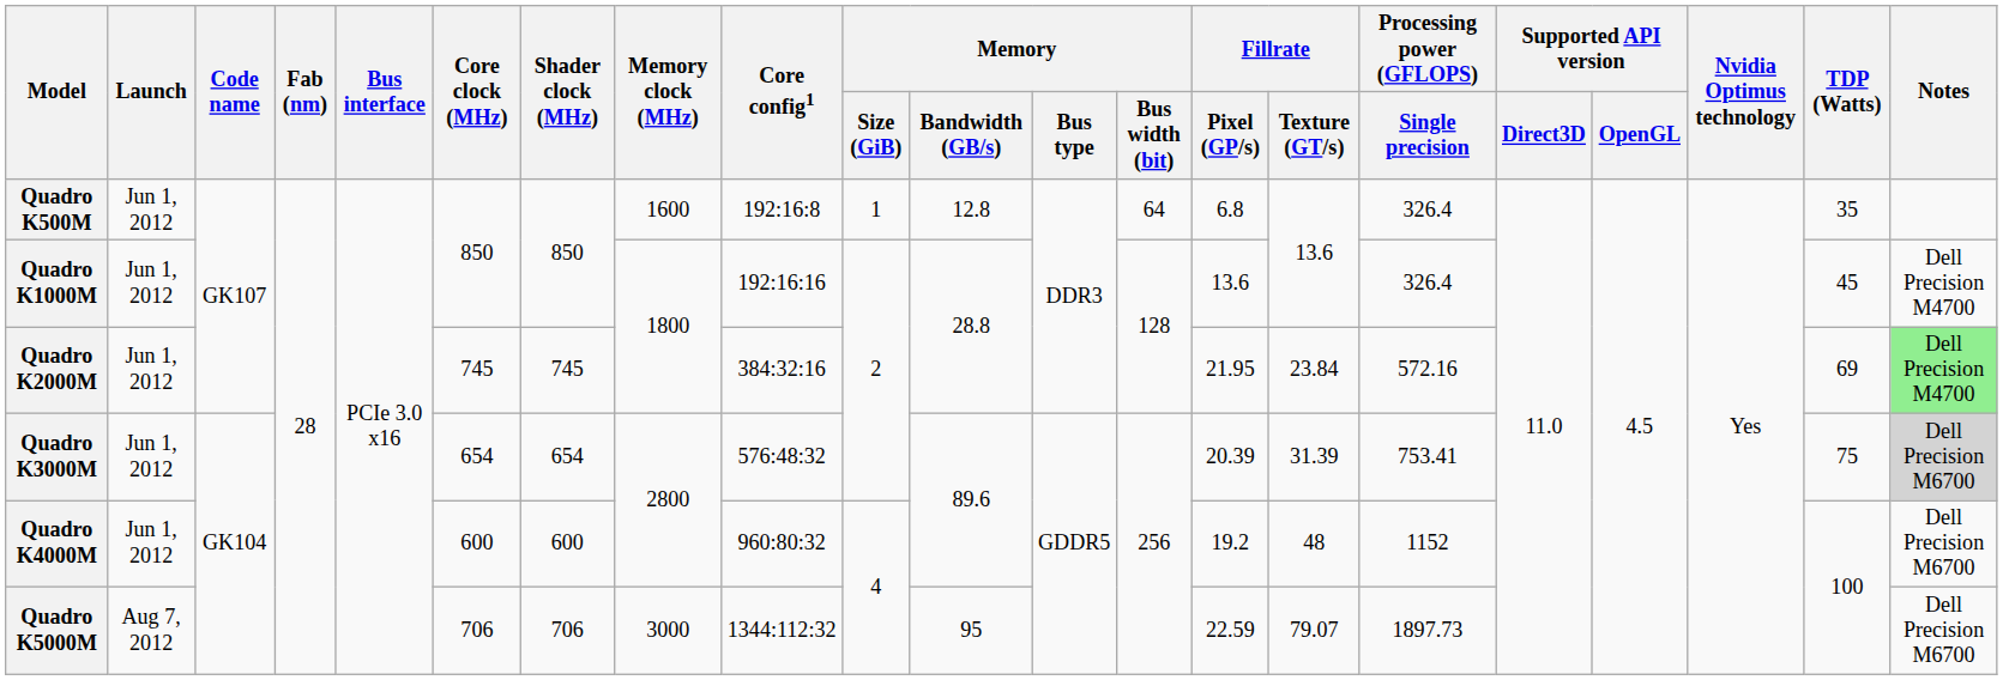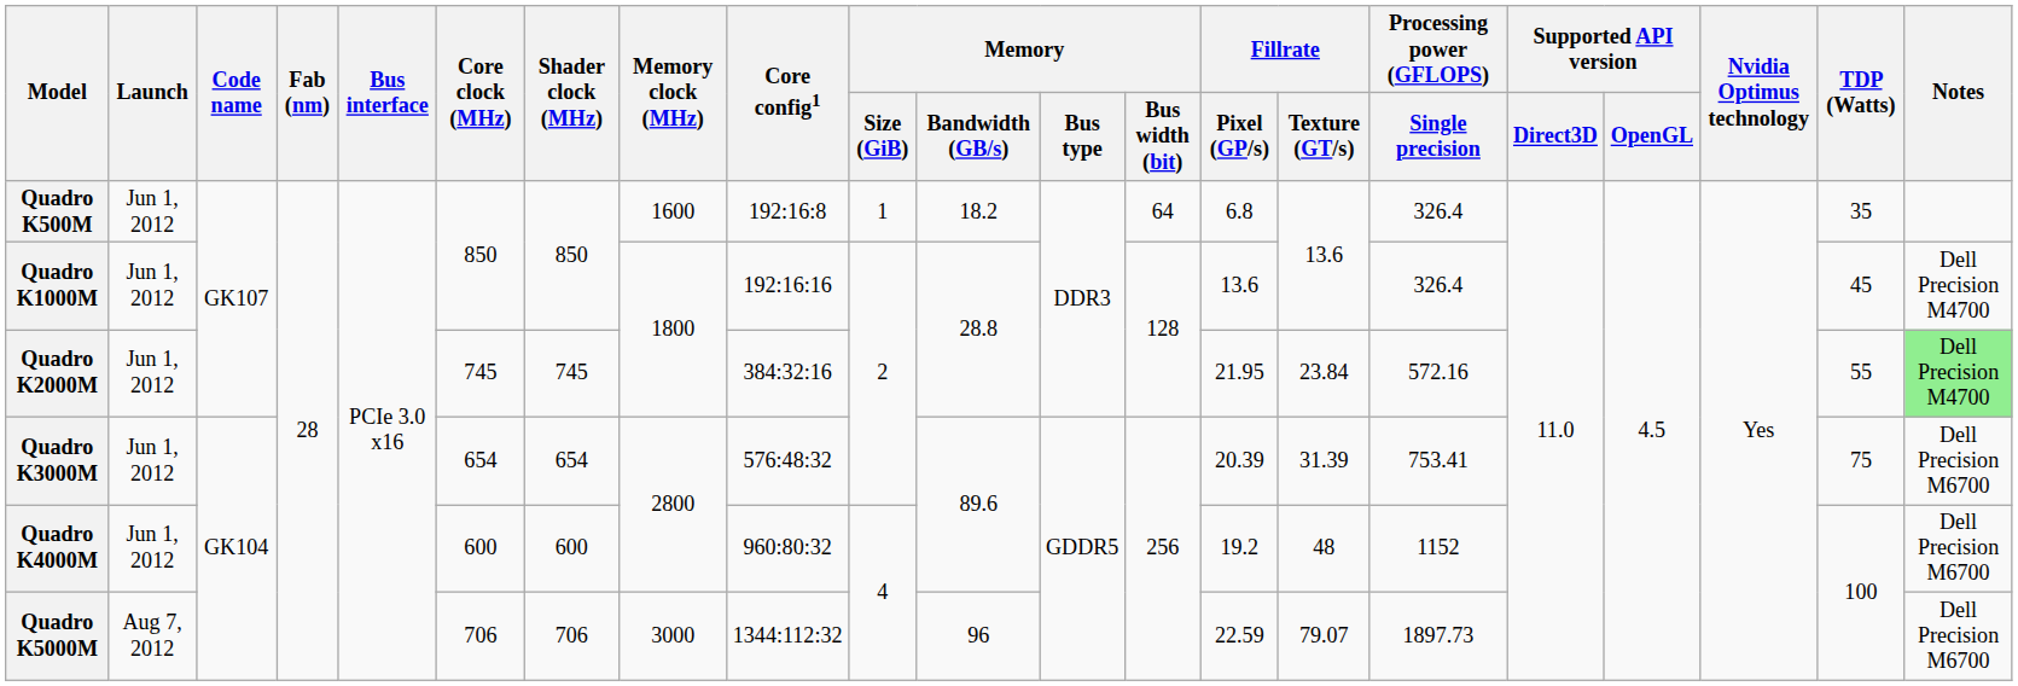 <table class="mw-datatable wikitable sortable sort-under" style="font-size:85%; text-align:center;">
 <tr>
 <th rowspan=2>Model</th>
 <th rowspan="2">Launch</th>
 <th rowspan=2><a href='#'>Code name</a></th>
 <th rowspan=2>Fab (<a href='#'>nm</a>)</th>
 <th rowspan=2><a href='#'>Bus</a> <a href='#'>interface</a></th>
 <th rowspan=2>Core clock (<a href='#'>MHz</a>)</th>
 <th rowspan=2>Shader clock (<a href='#'>MHz</a>)</th>
 <th rowspan=2>Memory clock (<a href='#'>MHz</a>)</th>
 <th rowspan="2">Core config<sup>1</sup></th>
 <th colspan=4>Memory</th>
 <th colspan="2"><a href='#'>Fillrate</a></th>
 <th>Processing power (<a href='#'>GFLOPS</a>)</th>
 <th colspan=2>Supported <a href='#'>API</a> version</th>
 <th rowspan=2><a href='#'>Nvidia Optimus</a><br>technology</th>
 <th rowspan=2><a href='#'>TDP</a> (Watts)</th>
 <th rowspan=2>Notes</th>
 </tr>
 <tr>
 <th>Size (<a href='#'>GiB</a>)</th>
 <th>Bandwidth (<a href='#'>GB/s</a>)</th>
 <th>Bus type</th>
 <th>Bus width (<a href='#'>bit</a>)</th>
 <th>Pixel (<a href='#'>GP</a>/s)</th>
 <th>Texture (<a href='#'>GT</a>/s)</th>
 <th><a href='#'>Single precision</a></th>
 <th><a href='#'>Direct3D</a></th>
 <th><a href='#'>OpenGL</a></th>
 </tr>
 <tr>
 <th>Quadro K500M</th>
 <td>Jun 1, 2012</td>
 <td rowspan="3">GK107</td>
 <td rowspan="6">28</td>
 <td rowspan="6">PCIe 3.0 x16</td>
 <td rowspan="2">850</td>
 <td rowspan="2">850</td>
 <td>1600</td>
 <td>192:16:8</td>
 <td>1</td>
-<td>12.8</td>
+<td>18.2</td>
 <td rowspan="3">DDR3</td>
 <td>64</td>
 <td>6.8</td>
 <td rowspan="2">13.6</td>
 <td>326.4</td>
 <td rowspan="6">11.0</td>
 <td rowspan="6">4.5</td>
 <td rowspan="6">Yes</td>
 <td>35</td>
 <td></td>
 </tr>
 <tr>
 <th>Quadro K1000M</th>
 <td>Jun 1, 2012</td>
 <td rowspan="2">1800</td>
 <td>192:16:16</td>
 <td rowspan="3">2</td>
 <td rowspan="2">28.8</td>
 <td rowspan="2">128</td>
 <td>13.6</td>
 <td>326.4</td>
 <td>45</td>
 <td>Dell Precision M4700</td>
 </tr>
 <tr>
 <th>Quadro K2000M</th>
 <td>Jun 1, 2012</td>
 <td>745</td>
 <td>745</td>
 <td>384:32:16</td>
 <td>21.95</td>
 <td>23.84</td>
 <td>572.16</td>
-<td>69</td>
+<td>55</td>
 <td style="background: lightgreen;">Dell Precision M4700</td>
 </tr>
 <tr>
 <th>Quadro K3000M</th>
 <td>Jun 1, 2012</td>
 <td rowspan="3">GK104</td>
 <td>654</td>
 <td>654</td>
 <td rowspan="2">2800</td>
 <td>576:48:32</td>
 <td rowspan="2">89.6</td>
 <td rowspan="3">GDDR5</td>
 <td rowspan="3">256</td>
 <td>20.39</td>
 <td>31.39</td>
 <td>753.41</td>
 <td>75</td>
-<td style="background: lightgrey;">Dell Precision M6700</td>
+<td>Dell Precision M6700</td>
 </tr>
 <tr>
 <th>Quadro K4000M</th>
 <td>Jun 1, 2012</td>
 <td>600</td>
 <td>600</td>
 <td>960:80:32</td>
 <td rowspan="2">4</td>
 <td>19.2</td>
 <td>48</td>
 <td>1152</td>
 <td rowspan="2">100</td>
 <td>Dell Precision M6700</td>
 </tr>
 <tr>
 <th>Quadro K5000M</th>
 <td>Aug 7, 2012</td>
 <td>706</td>
 <td>706</td>
 <td>3000</td>
 <td>1344:112:32</td>
-<td>95</td>
+<td>96</td>
 <td>22.59</td>
 <td>79.07</td>
 <td>1897.73</td>
 <td>Dell Precision M6700</td>
 </tr>
 </table>
